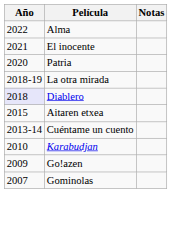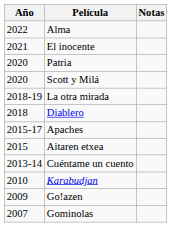 <table class="wikitable">
 <tr>
 <th>Año</th>
 <th>Película</th>
 <th>Notas</th>
 </tr>
 <tr>
 <td>2022</td>
 <td>Alma</td>
 <td></td>
 </tr>
 <tr>
 <td>2021</td>
 <td>El inocente</td>
 <td></td>
 </tr>
 <tr>
 <td>2020</td>
 <td>Patria</td>
 <td></td>
 </tr>
 <tr>
+<td>2020</td>
+<td>Scott y Milá</td>
+<td></td>
+</tr>
+<tr>
 <td>2018-19</td>
 <td>La otra mirada</td>
 <td></td>
 </tr>
 <tr>
-<td style="background: lavender;">2018</td>
+<td>2018</td>
 <td><a href='#'>Diablero</a></td>
+<td></td>
+</tr>
+<tr>
+<td>2015-17</td>
+<td>Apaches</td>
 <td></td>
 </tr>
 <tr>
 <td>2015</td>
 <td>Aitaren etxea</td>
 <td></td>
 </tr>
 <tr>
 <td>2013-14</td>
 <td>Cuéntame un cuento</td>
 <td></td>
 </tr>
 <tr>
 <td>2010</td>
 <td><em><a href='#'>Karabudjan</a></em></td>
 <td></td>
 </tr>
 <tr>
 <td>2009</td>
 <td>Go!azen</td>
 <td></td>
 </tr>
 <tr>
 <td>2007</td>
 <td>Gominolas</td>
 <td></td>
 </tr>
 </table>
